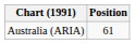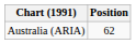 <table class="wikitable plainrowheaders">
 <tr>
 <th>Chart (1991)</th>
 <th>Position</th>
 </tr>
 <tr>
 <td>Australia (ARIA)</td>
-<td align="center">61</td>
+<td align="center">62</td>
 </tr>
 </table>
